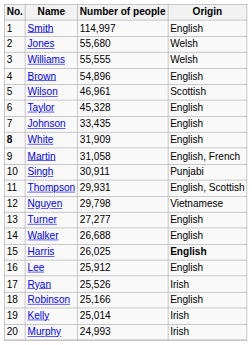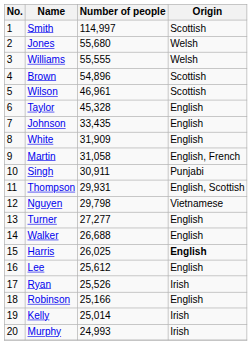 <table class="wikitable">
 <tr>
 <th>No.</th>
 <th>Name</th>
 <th>Number of people</th>
 <th>Origin</th>
 </tr>
 <tr>
 <td>1</td>
 <td><a href='#'>Smith</a></td>
 <td>114,997</td>
-<td>English</td>
+<td>Scottish</td>
 </tr>
 <tr>
 <td>2</td>
 <td><a href='#'>Jones</a></td>
 <td>55,680</td>
 <td>Welsh</td>
 </tr>
 <tr>
 <td>3</td>
 <td><a href='#'>Williams</a></td>
 <td>55,555</td>
 <td>Welsh</td>
 </tr>
 <tr>
 <td>4</td>
 <td><a href='#'>Brown</a></td>
 <td>54,896</td>
-<td>English</td>
+<td>Scottish</td>
 </tr>
 <tr>
 <td>5</td>
 <td><a href='#'>Wilson</a></td>
 <td>46,961</td>
 <td>Scottish</td>
 </tr>
 <tr>
 <td>6</td>
 <td><a href='#'>Taylor</a></td>
 <td>45,328</td>
 <td>English</td>
 </tr>
 <tr>
 <td>7</td>
 <td><a href='#'>Johnson</a></td>
 <td>33,435</td>
 <td>English</td>
 </tr>
 <tr>
-<td><strong>8</strong></td>
+<td>8</td>
 <td><a href='#'>White</a></td>
 <td>31,909</td>
 <td>English</td>
 </tr>
 <tr>
 <td>9</td>
 <td><a href='#'>Martin</a></td>
 <td>31,058</td>
 <td>English, French</td>
 </tr>
 <tr>
 <td>10</td>
 <td><a href='#'>Singh</a></td>
 <td>30,911</td>
 <td>Punjabi</td>
 </tr>
 <tr>
 <td>11</td>
 <td><a href='#'>Thompson</a></td>
 <td>29,931</td>
 <td>English, Scottish</td>
 </tr>
 <tr>
 <td>12</td>
 <td><a href='#'>Nguyen</a></td>
 <td>29,798</td>
 <td>Vietnamese</td>
 </tr>
 <tr>
 <td>13</td>
 <td><a href='#'>Turner</a></td>
 <td>27,277</td>
 <td>English</td>
 </tr>
 <tr>
 <td>14</td>
 <td><a href='#'>Walker</a></td>
 <td>26,688</td>
 <td>English</td>
 </tr>
 <tr>
 <td>15</td>
 <td><a href='#'>Harris</a></td>
 <td>26,025</td>
 <td><strong>English</strong></td>
 </tr>
 <tr>
 <td>16</td>
 <td><a href='#'>Lee</a></td>
-<td>25,912</td>
+<td>25,612</td>
 <td>English</td>
 </tr>
 <tr>
 <td>17</td>
 <td><a href='#'>Ryan</a></td>
 <td>25,526</td>
 <td>Irish</td>
 </tr>
 <tr>
 <td>18</td>
 <td><a href='#'>Robinson</a></td>
 <td>25,166</td>
 <td>English</td>
 </tr>
 <tr>
 <td>19</td>
 <td><a href='#'>Kelly</a></td>
 <td>25,014</td>
 <td>Irish</td>
 </tr>
 <tr>
 <td>20</td>
 <td><a href='#'>Murphy</a></td>
 <td>24,993</td>
 <td>Irish</td>
 </tr>
 <tr>
 </tr>
 </table>
